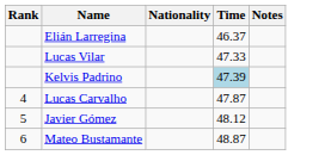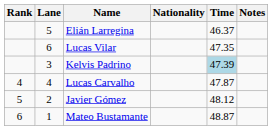 <table class="wikitable sortable" style="text-align:center">
 <tr>
 <th>Rank</th>
+<th>Lane</th>
 <th>Name</th>
 <th>Nationality</th>
 <th>Time</th>
 <th>Notes</th>
 </tr>
 <tr>
 <td></td>
+<td>5</td>
 <td align=left><a href='#'>Elián Larregina</a></td>
 <td align=left></td>
 <td>46.37</td>
 <td></td>
 </tr>
 <tr>
 <td></td>
+<td>6</td>
 <td align=left><a href='#'>Lucas Vilar</a></td>
 <td align=left></td>
-<td>47.33</td>
+<td>47.35</td>
 <td></td>
 </tr>
 <tr>
 <td></td>
+<td>3</td>
 <td align=left><a href='#'>Kelvis Padrino</a></td>
 <td align=left></td>
 <td style="background: lightblue;">47.39</td>
 <td></td>
 </tr>
 <tr>
+<td>4</td>
 <td>4</td>
 <td align=left><a href='#'>Lucas Carvalho</a></td>
 <td align=left></td>
 <td>47.87</td>
 <td></td>
 </tr>
 <tr>
 <td>5</td>
+<td>2</td>
 <td align=left><a href='#'>Javier Gómez</a></td>
 <td align=left></td>
 <td>48.12</td>
 <td></td>
 </tr>
 <tr>
 <td>6</td>
+<td>1</td>
 <td align=left><a href='#'>Mateo Bustamante</a></td>
 <td align=left></td>
 <td>48.87</td>
 <td></td>
 </tr>
 </table>
